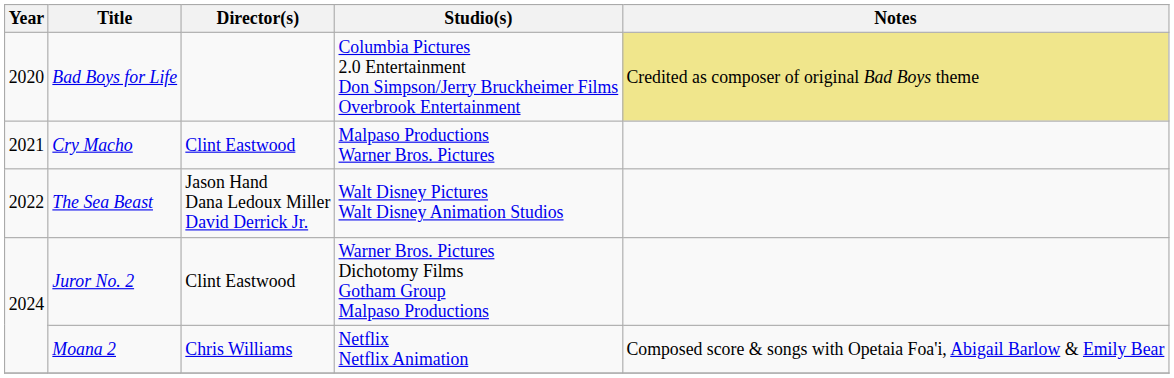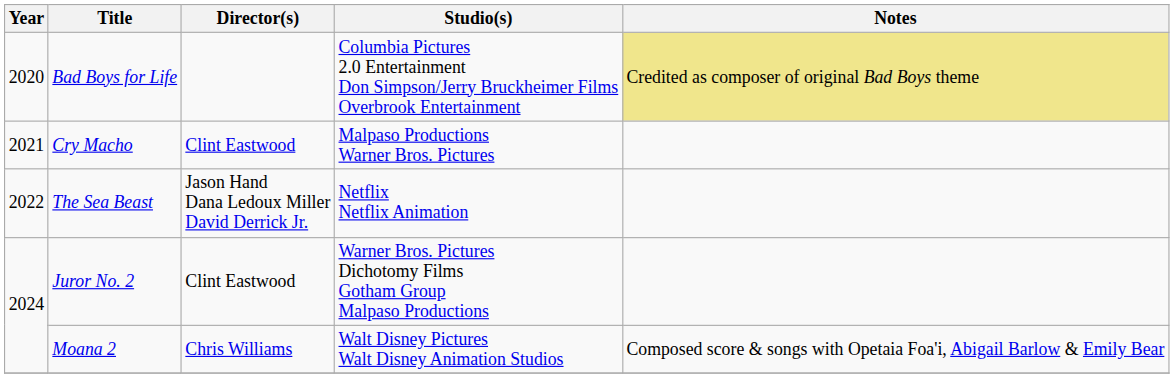 <table class="wikitable">
 <tr>
 <th>Year</th>
 <th>Title</th>
 <th>Director(s)</th>
 <th>Studio(s)</th>
 <th>Notes</th>
 </tr>
 <tr>
 <td>2020</td>
 <td><em><a href='#'>Bad Boys for Life</a></em></td>
 <td><a href='#'></a></td>
 <td><a href='#'>Columbia Pictures</a><br>2.0 Entertainment<br><a href='#'>Don Simpson/Jerry Bruckheimer Films</a><br><a href='#'>Overbrook Entertainment</a></td>
 <td style="background: khaki;">Credited as composer of original <em>Bad Boys</em> theme</td>
 </tr>
 <tr>
 <td>2021</td>
 <td><em><a href='#'>Cry Macho</a></em></td>
 <td><a href='#'>Clint Eastwood</a></td>
 <td><a href='#'>Malpaso Productions</a><br><a href='#'>Warner Bros. Pictures</a></td>
 <td></td>
 </tr>
 <tr>
 <td>2022</td>
 <td><em><a href='#'>The Sea Beast</a></em></td>
 <td>Jason Hand<br>Dana Ledoux Miller<br><a href='#'>David Derrick Jr.</a></td>
-<td><a href='#'>Walt Disney Pictures</a><br><a href='#'>Walt Disney Animation Studios</a></td>
+<td><a href='#'>Netflix</a><br><a href='#'>Netflix Animation</a></td>
 <td></td>
 </tr>
 <tr>
 <td rowspan="2">2024</td>
 <td><em><a href='#'>Juror No. 2</a></em></td>
 <td>Clint Eastwood</td>
 <td><a href='#'>Warner Bros. Pictures</a><br>Dichotomy Films<br><a href='#'>Gotham Group</a><br><a href='#'>Malpaso Productions</a></td>
 <td></td>
 </tr>
 <tr>
 <td><em><a href='#'>Moana 2</a></em></td>
 <td><a href='#'>Chris Williams</a></td>
-<td><a href='#'>Netflix</a><br><a href='#'>Netflix Animation</a></td>
+<td><a href='#'>Walt Disney Pictures</a><br><a href='#'>Walt Disney Animation Studios</a></td>
 <td>Composed score & songs with Opetaia Foa'i, <a href='#'>Abigail Barlow</a> & <a href='#'>Emily Bear</a></td>
 </tr>
 <tr>
 </tr>
 </table>
